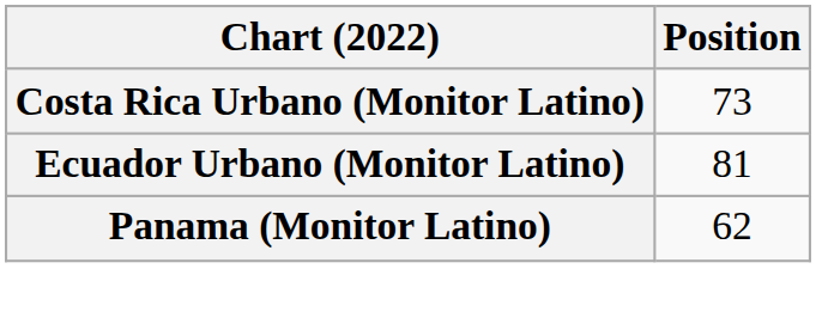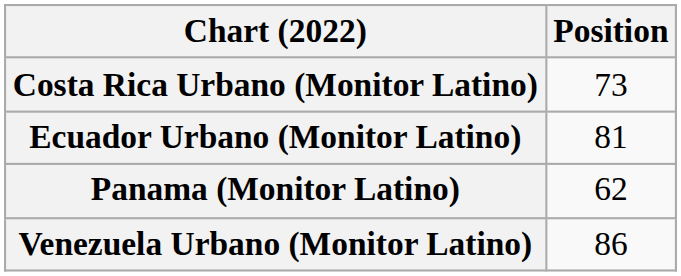 <table class="wikitable sortable plainrowheaders" style="text-align:center">
 <tr>
 <th scope="col">Chart (2022)</th>
 <th scope="col">Position</th>
 </tr>
 <tr>
 <th scope="row">Costa Rica Urbano (Monitor Latino)</th>
 <td>73</td>
 </tr>
 <tr>
 <th scope="row">Ecuador Urbano (Monitor Latino)</th>
 <td>81</td>
 </tr>
 <tr>
 <th scope="row">Panama (Monitor Latino)</th>
 <td>62</td>
 </tr>
+<tr>
+<th scope="row">Venezuela Urbano (Monitor Latino)</th>
+<td>86</td>
+</tr>
 </table>
